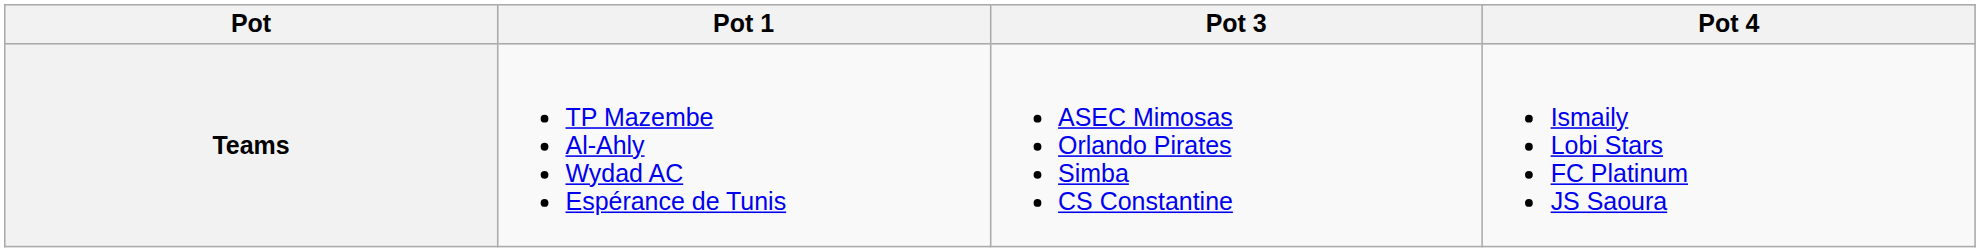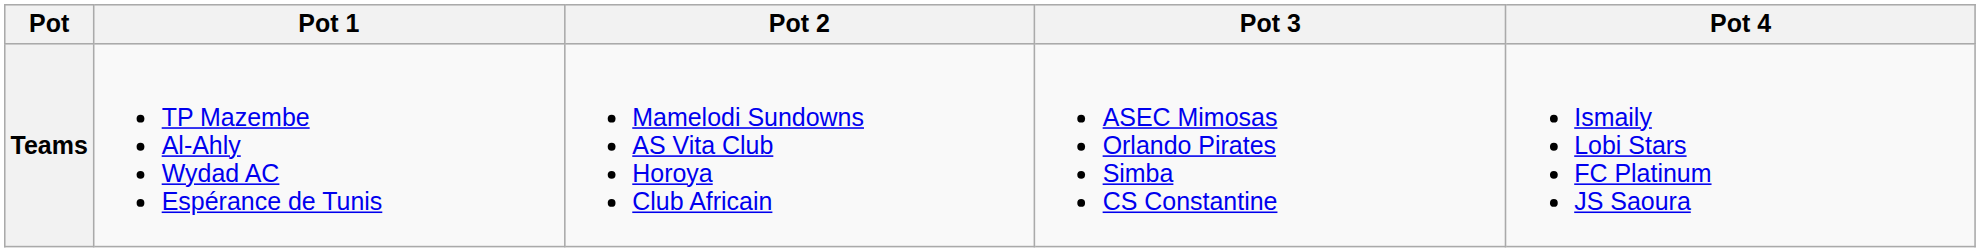 <table class="wikitable" style="width:100%;">
 <tr>
 <th>Pot</th>
 <th width=25%>Pot 1</th>
+<th width=25%>Pot 2</th>
 <th width=25%>Pot 3</th>
 <th width=25%>Pot 4</th>
 </tr>
 <tr>
 <th>Teams</th>
 <td valign=top><br><ul><li> <a href='#'>TP Mazembe</a> </li><li> <a href='#'>Al-Ahly</a> </li><li> <a href='#'>Wydad AC</a> </li><li> <a href='#'>Espérance de Tunis</a> </li></ul></td>
+<td valign=top><br><ul><li> <a href='#'>Mamelodi Sundowns</a> </li><li> <a href='#'>AS Vita Club</a> </li><li> <a href='#'>Horoya</a> </li><li> <a href='#'>Club Africain</a> </li></ul></td>
 <td valign=top><br><ul><li> <a href='#'>ASEC Mimosas</a> </li><li> <a href='#'>Orlando Pirates</a> </li><li> <a href='#'>Simba</a></li><li> <a href='#'>CS Constantine</a></li></ul></td>
 <td valign=top><br><ul><li> <a href='#'>Ismaily</a></li><li> <a href='#'>Lobi Stars</a></li><li> <a href='#'>FC Platinum</a></li><li> <a href='#'>JS Saoura</a></li></ul></td>
 </tr>
 </table>
